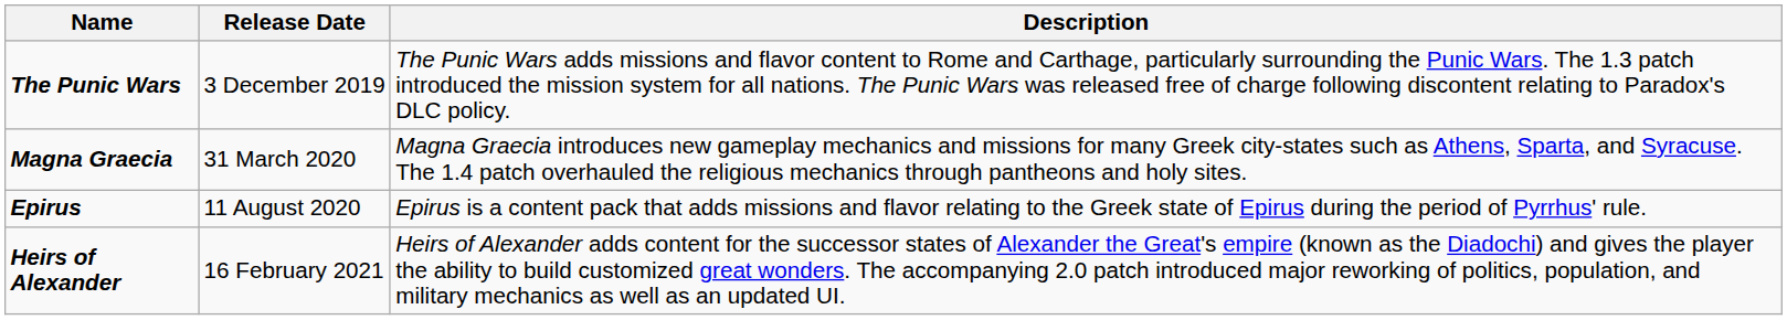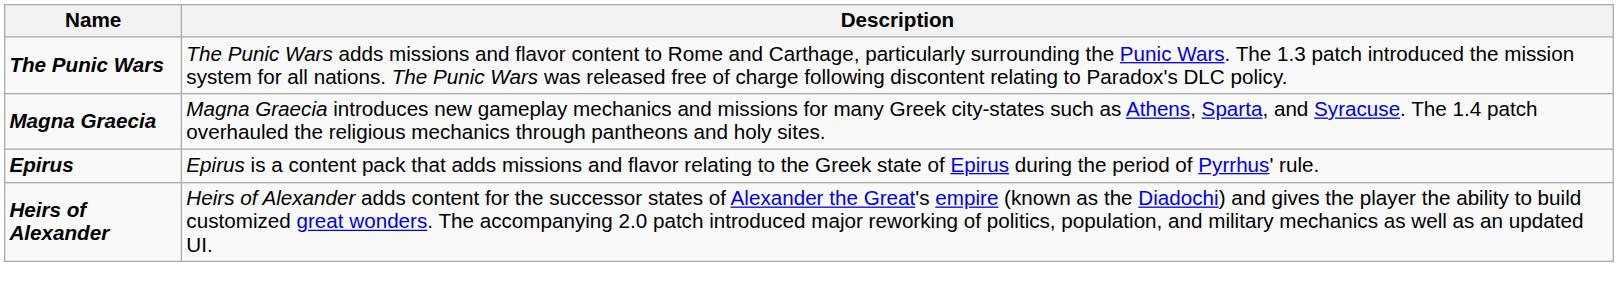 <table class="wikitable">
 <tr>
 <th>Name</th>
-<th>Release Date</th>
 <th>Description</th>
 </tr>
 <tr>
 <td style="white-space: nowrap;"><strong><em>The Punic Wars</em></strong></td>
-<td style="white-space: nowrap;">3 December 2019</td>
 <td><em>The Punic Wars</em> adds missions and flavor content to Rome and Carthage, particularly surrounding the <a href='#'>Punic Wars</a>. The 1.3 patch introduced the mission system for all nations. <em>The Punic Wars</em> was released free of charge following discontent relating to Paradox's DLC policy.</td>
 </tr>
 <tr>
 <td><strong><em>Magna Graecia</em></strong></td>
-<td>31 March 2020</td>
 <td><em>Magna Graecia</em> introduces new gameplay mechanics and missions for many Greek city-states such as <a href='#'>Athens</a>, <a href='#'>Sparta</a>, and <a href='#'>Syracuse</a>. The 1.4 patch overhauled the religious mechanics through pantheons and holy sites.</td>
 </tr>
 <tr>
 <td><strong><em>Epirus</em></strong></td>
-<td>11 August 2020</td>
 <td><em>Epirus</em> is a content pack that adds missions and flavor relating to the Greek state of <a href='#'>Epirus</a> during the period of <a href='#'>Pyrrhus</a>' rule.</td>
 </tr>
 <tr>
 <td><strong><em>Heirs of Alexander</em></strong></td>
-<td>16 February 2021</td>
 <td><em>Heirs of Alexander</em> adds content for the successor states of <a href='#'>Alexander the Great</a>'s <a href='#'>empire</a> (known as the <a href='#'>Diadochi</a>) and gives the player the ability to build customized <a href='#'>great wonders</a>. The accompanying 2.0 patch introduced major reworking of politics, population, and military mechanics as well as an updated UI.</td>
 </tr>
 </table>
